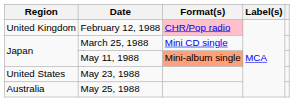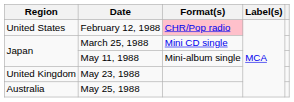 <table class="wikitable">
 <tr>
 <th>Region</th>
 <th>Date</th>
 <th>Format(s)</th>
 <th>Label(s)</th>
 <th></th>
 </tr>
 <tr>
-<td>United Kingdom</td>
+<td>United States</td>
 <td>February 12, 1988</td>
 <td style="background: pink;"><a href='#'>CHR/Pop radio</a></td>
 <td rowspan="5"><a href='#'>MCA</a></td>
 <td></td>
 </tr>
 <tr>
 <td rowspan="2">Japan</td>
 <td>March 25, 1988</td>
 <td><a href='#'>Mini CD single</a></td>
 <td></td>
 </tr>
 <tr>
 <td>May 11, 1988</td>
-<td style="background: lightsalmon;">Mini-album single</td>
+<td>Mini-album single</td>
 <td></td>
 </tr>
 <tr>
-<td>United States</td>
+<td>United Kingdom</td>
 <td>May 23, 1988</td>
 <td></td>
 <td></td>
 </tr>
 <tr>
 <td>Australia</td>
 <td>May 25, 1988</td>
 <td></td>
 <td></td>
 </tr>
 </table>
